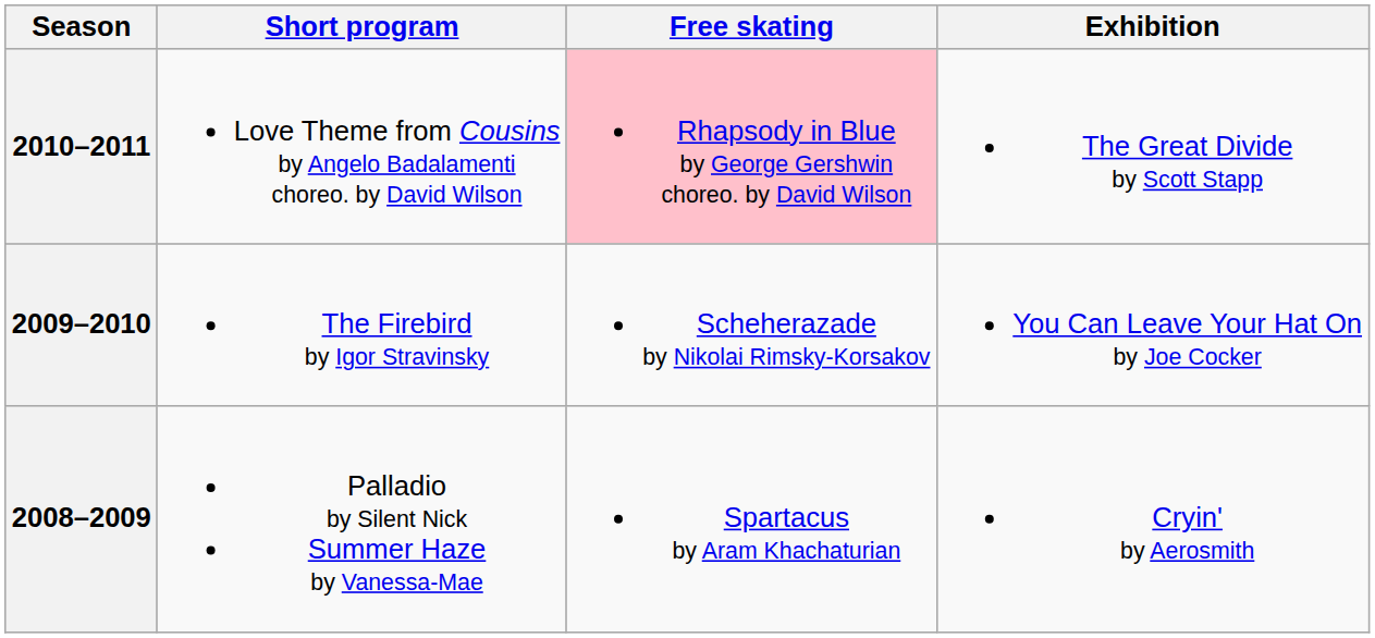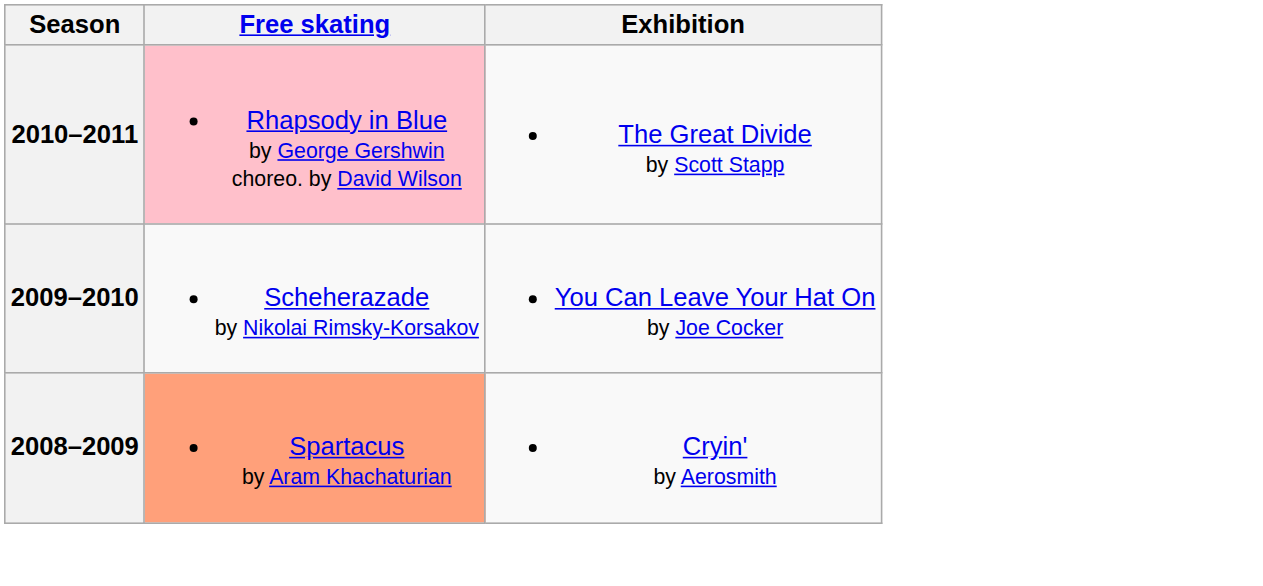 <table class="wikitable" style="text-align:center">
 <tr>
 <th>Season</th>
-<th><a href='#'>Short program</a></th>
 <th><a href='#'>Free skating</a></th>
 <th>Exhibition</th>
 </tr>
 <tr>
 <th>2010–2011 <br> </th>
-<td><br><ul><li>Love Theme from <em><a href='#'>Cousins</a></em> <br><small> by <a href='#'>Angelo Badalamenti</a> <br> choreo. by <a href='#'>David Wilson</a> </small></li></ul></td>
 <td style="background: pink;"><br><ul><li><a href='#'>Rhapsody in Blue</a> <br><small> by <a href='#'>George Gershwin</a> <br> choreo. by <a href='#'>David Wilson</a> </small></li></ul></td>
 <td><br><ul><li><a href='#'>The Great Divide</a> <br><small> by <a href='#'>Scott Stapp</a> </small></li></ul></td>
 </tr>
 <tr>
 <th>2009–2010 <br> </th>
-<td><br><ul><li><a href='#'>The Firebird</a> <br><small> by <a href='#'>Igor Stravinsky</a> </small></li></ul></td>
 <td><br><ul><li><a href='#'>Scheherazade</a> <br><small> by <a href='#'>Nikolai Rimsky-Korsakov</a> </small></li></ul></td>
 <td><br><ul><li><a href='#'>You Can Leave Your Hat On</a> <br><small> by <a href='#'>Joe Cocker</a> </small></li></ul></td>
 </tr>
 <tr>
 <th>2008–2009 <br> </th>
-<td><br><ul><li>Palladio <br><small> by Silent Nick </small></li><li><a href='#'>Summer Haze</a> <br><small> by <a href='#'>Vanessa-Mae</a> </small></li></ul></td>
-<td><br><ul><li><a href='#'>Spartacus</a> <br><small> by <a href='#'>Aram Khachaturian</a></small></li></ul></td>
+<td style="background: lightsalmon;"><br><ul><li><a href='#'>Spartacus</a> <br><small> by <a href='#'>Aram Khachaturian</a></small></li></ul></td>
 <td><br><ul><li><a href='#'>Cryin'</a> <br><small> by <a href='#'>Aerosmith</a> </small></li></ul></td>
 </tr>
 </table>
